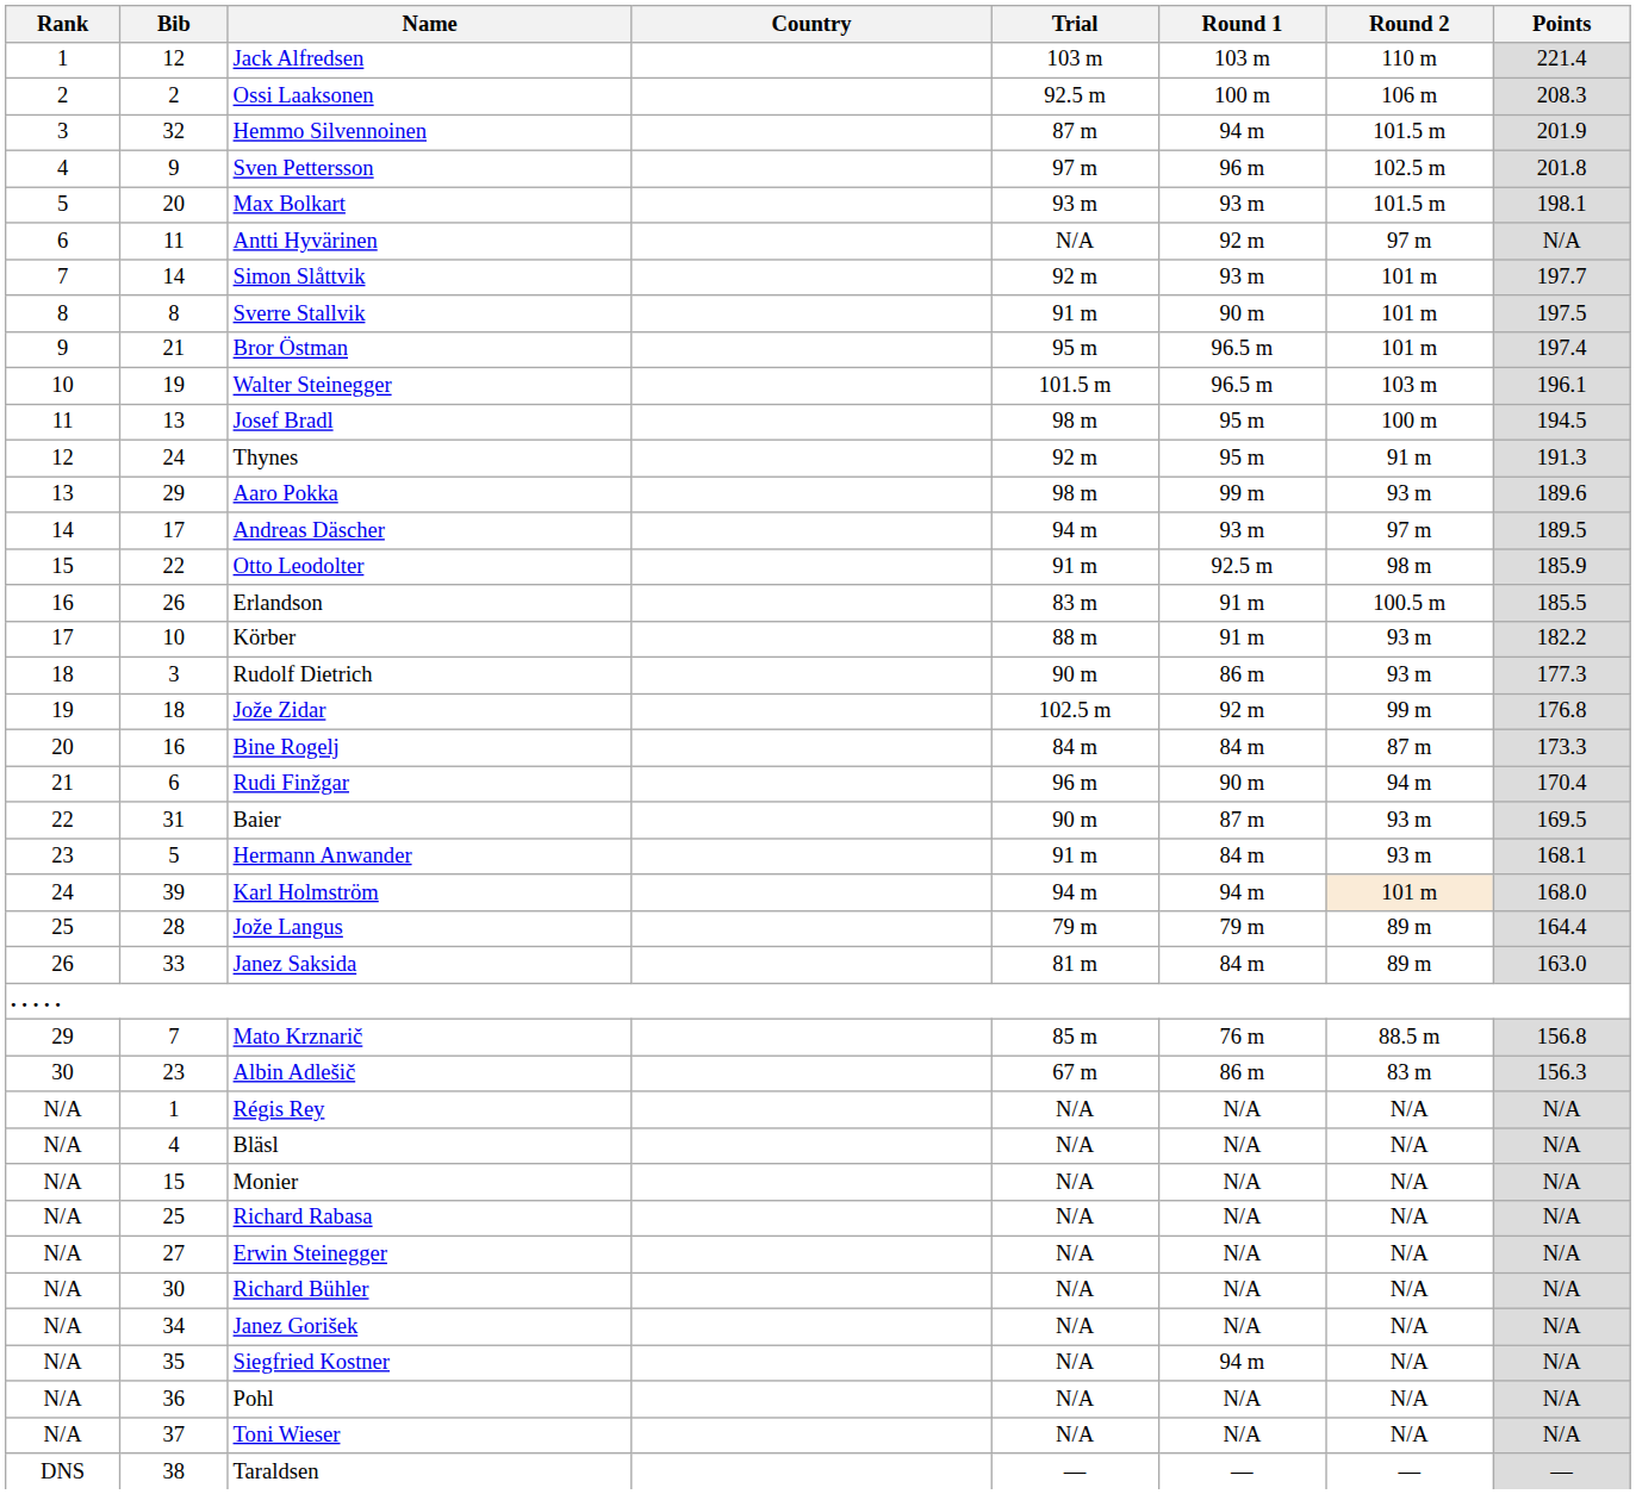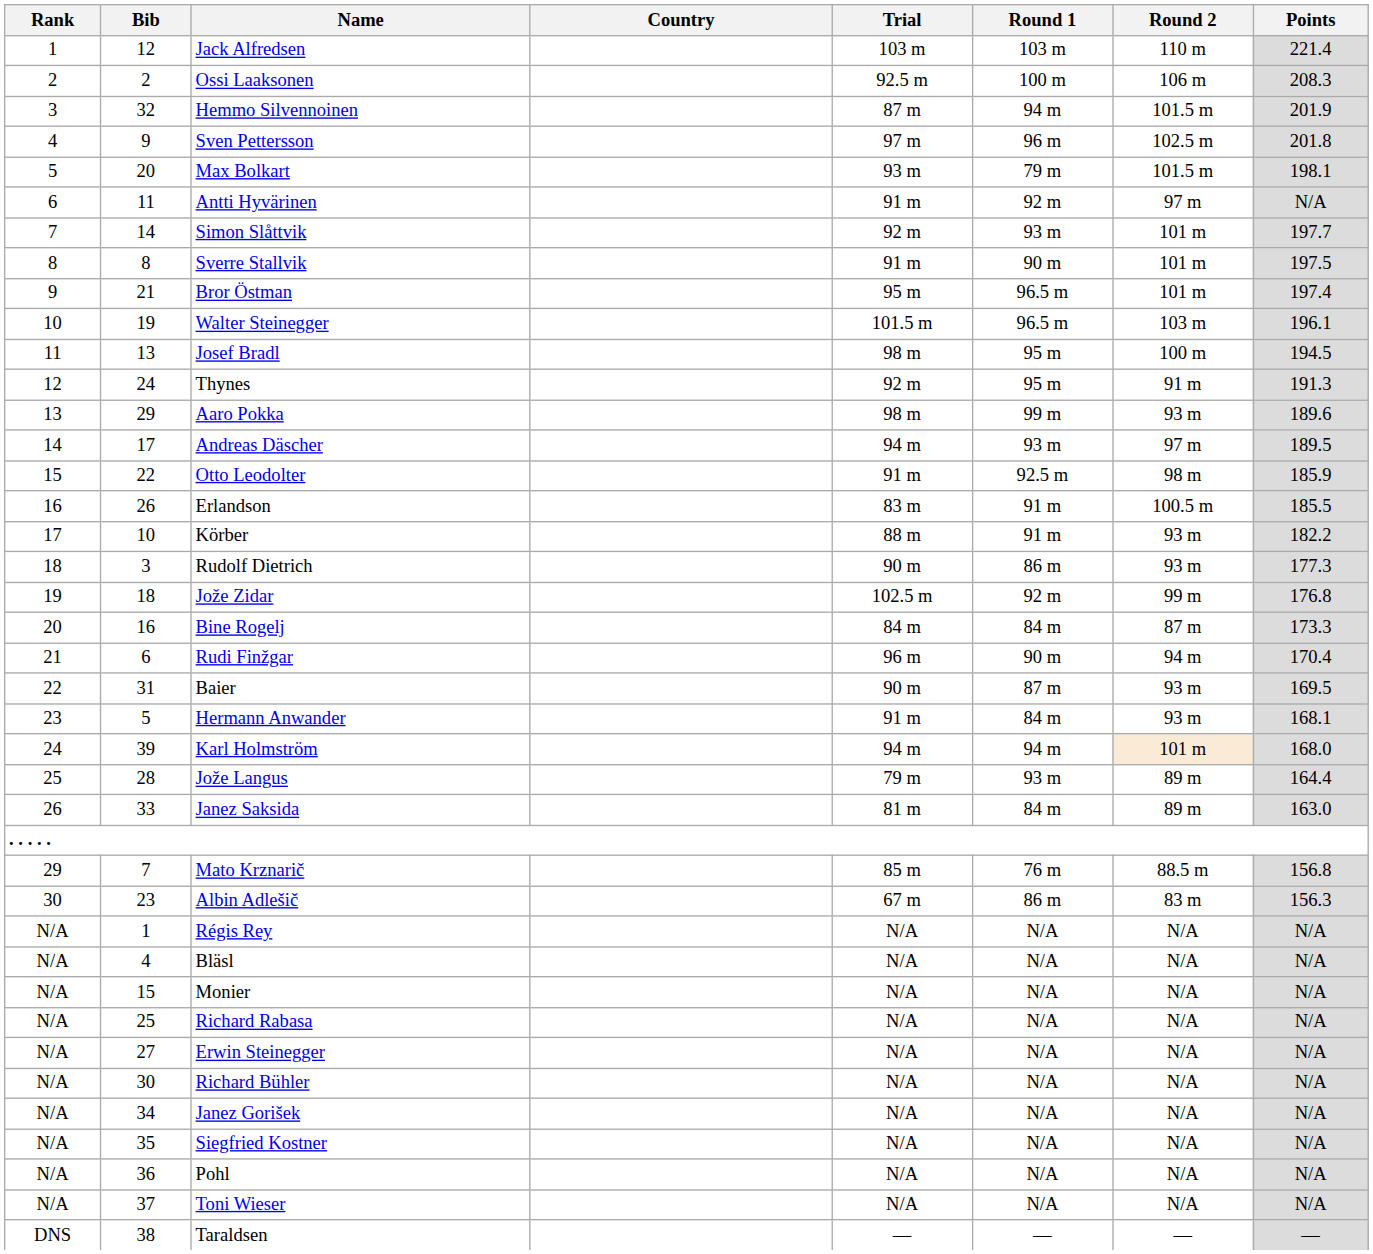 <table class="wikitable sortable" style="background:#fff; font-size:86%; width:80%; line-height:16px; border:grey solid 1px; border-collapse:collapse;">
 <tr>
 <th width="30">Rank</th>
 <th width="30">Bib</th>
 <th width="130">Name</th>
 <th width="115">Country</th>
 <th width="50">Trial</th>
 <th width="50">Round 1</th>
 <th width="50">Round 2</th>
 <th width="40">Points</th>
 </tr>
 <tr>
 <td align=center>1</td>
 <td align=center>12</td>
 <td><a href='#'>Jack Alfredsen</a></td>
 <td></td>
 <td align=center>103 m</td>
 <td align=center>103 m</td>
 <td align=center>110 m</td>
 <td align=center bgcolor=#DCDCDC>221.4</td>
 </tr>
 <tr>
 <td align=center>2</td>
 <td align=center>2</td>
 <td><a href='#'>Ossi Laaksonen</a></td>
 <td></td>
 <td align=center>92.5 m</td>
 <td align=center>100 m</td>
 <td align=center>106 m</td>
 <td align=center bgcolor=#DCDCDC>208.3</td>
 </tr>
 <tr>
 <td align=center>3</td>
 <td align=center>32</td>
 <td><a href='#'>Hemmo Silvennoinen</a></td>
 <td></td>
 <td align=center>87 m</td>
 <td align=center>94 m</td>
 <td align=center>101.5 m</td>
 <td align=center bgcolor=#DCDCDC>201.9</td>
 </tr>
 <tr>
 <td align=center>4</td>
 <td align=center>9</td>
 <td><a href='#'>Sven Pettersson</a></td>
 <td></td>
 <td align=center>97 m</td>
 <td align=center>96 m</td>
 <td align=center>102.5 m</td>
 <td align=center bgcolor=#DCDCDC>201.8</td>
 </tr>
 <tr>
 <td align=center>5</td>
 <td align=center>20</td>
 <td><a href='#'>Max Bolkart</a></td>
 <td></td>
 <td align=center>93 m</td>
-<td align=center>93 m</td>
+<td align=center>79 m</td>
 <td align=center>101.5 m</td>
 <td align=center bgcolor=#DCDCDC>198.1</td>
 </tr>
 <tr>
 <td align=center>6</td>
 <td align=center>11</td>
 <td><a href='#'>Antti Hyvärinen</a></td>
 <td></td>
-<td align=center>N/A</td>
+<td align=center>91 m</td>
 <td align=center>92 m</td>
 <td align=center>97 m</td>
 <td align=center bgcolor=#DCDCDC>N/A</td>
 </tr>
 <tr>
 <td align=center>7</td>
 <td align=center>14</td>
 <td><a href='#'>Simon Slåttvik</a></td>
 <td></td>
 <td align=center>92 m</td>
 <td align=center>93 m</td>
 <td align=center>101 m</td>
 <td align=center bgcolor=#DCDCDC>197.7</td>
 </tr>
 <tr>
 <td align=center>8</td>
 <td align=center>8</td>
 <td><a href='#'>Sverre Stallvik</a></td>
 <td></td>
 <td align=center>91 m</td>
 <td align=center>90 m</td>
 <td align=center>101 m</td>
 <td align=center bgcolor=#DCDCDC>197.5</td>
 </tr>
 <tr>
 <td align=center>9</td>
 <td align=center>21</td>
 <td><a href='#'>Bror Östman</a></td>
 <td></td>
 <td align=center>95 m</td>
 <td align=center>96.5 m</td>
 <td align=center>101 m</td>
 <td align=center bgcolor=#DCDCDC>197.4</td>
 </tr>
 <tr>
 <td align=center>10</td>
 <td align=center>19</td>
 <td><a href='#'>Walter Steinegger</a></td>
 <td></td>
 <td align=center>101.5 m</td>
 <td align=center>96.5 m</td>
 <td align=center>103 m</td>
 <td align=center bgcolor=#DCDCDC>196.1</td>
 </tr>
 <tr>
 <td align=center>11</td>
 <td align=center>13</td>
 <td><a href='#'>Josef Bradl</a></td>
 <td></td>
 <td align=center>98 m</td>
 <td align=center>95 m</td>
 <td align=center>100 m</td>
 <td align=center bgcolor=#DCDCDC>194.5</td>
 </tr>
 <tr>
 <td align=center>12</td>
 <td align=center>24</td>
 <td>Thynes</td>
 <td></td>
 <td align=center>92 m</td>
 <td align=center>95 m</td>
 <td align=center>91 m</td>
 <td align=center bgcolor=#DCDCDC>191.3</td>
 </tr>
 <tr>
 <td align=center>13</td>
 <td align=center>29</td>
 <td><a href='#'>Aaro Pokka</a></td>
 <td></td>
 <td align=center>98 m</td>
 <td align=center>99 m</td>
 <td align=center>93 m</td>
 <td align=center bgcolor=#DCDCDC>189.6</td>
 </tr>
 <tr>
 <td align=center>14</td>
 <td align=center>17</td>
 <td><a href='#'>Andreas Däscher</a></td>
 <td></td>
 <td align=center>94 m</td>
 <td align=center>93 m</td>
 <td align=center>97 m</td>
 <td align=center bgcolor=#DCDCDC>189.5</td>
 </tr>
 <tr>
 <td align=center>15</td>
 <td align=center>22</td>
 <td><a href='#'>Otto Leodolter</a></td>
 <td></td>
 <td align=center>91 m</td>
 <td align=center>92.5 m</td>
 <td align=center>98 m</td>
 <td align=center bgcolor=#DCDCDC>185.9</td>
 </tr>
 <tr>
 <td align=center>16</td>
 <td align=center>26</td>
 <td>Erlandson</td>
 <td></td>
 <td align=center>83 m</td>
 <td align=center>91 m</td>
 <td align=center>100.5 m</td>
 <td align=center bgcolor=#DCDCDC>185.5</td>
 </tr>
 <tr>
 <td align=center>17</td>
 <td align=center>10</td>
 <td>Körber</td>
 <td></td>
 <td align=center>88 m</td>
 <td align=center>91 m</td>
 <td align=center>93 m</td>
 <td align=center bgcolor=#DCDCDC>182.2</td>
 </tr>
 <tr>
 <td align=center>18</td>
 <td align=center>3</td>
 <td>Rudolf Dietrich</td>
 <td></td>
 <td align=center>90 m</td>
 <td align=center>86 m</td>
 <td align=center>93 m</td>
 <td align=center bgcolor=#DCDCDC>177.3</td>
 </tr>
 <tr>
 <td align=center>19</td>
 <td align=center>18</td>
 <td><a href='#'>Jože Zidar</a></td>
 <td></td>
 <td align=center>102.5 m</td>
 <td align=center>92 m</td>
 <td align=center>99 m</td>
 <td align=center bgcolor=#DCDCDC>176.8</td>
 </tr>
 <tr>
 <td align=center>20</td>
 <td align=center>16</td>
 <td><a href='#'>Bine Rogelj</a></td>
 <td></td>
 <td align=center>84 m</td>
 <td align=center>84 m</td>
 <td align=center>87 m</td>
 <td align=center bgcolor=#DCDCDC>173.3</td>
 </tr>
 <tr>
 <td align=center>21</td>
 <td align=center>6</td>
 <td><a href='#'>Rudi Finžgar</a></td>
 <td></td>
 <td align=center>96 m</td>
 <td align=center>90 m</td>
 <td align=center>94 m</td>
 <td align=center bgcolor=#DCDCDC>170.4</td>
 </tr>
 <tr>
 <td align=center>22</td>
 <td align=center>31</td>
 <td>Baier</td>
 <td></td>
 <td align=center>90 m</td>
 <td align=center>87 m</td>
 <td align=center>93 m</td>
 <td align=center bgcolor=#DCDCDC>169.5</td>
 </tr>
 <tr>
 <td align=center>23</td>
 <td align=center>5</td>
 <td><a href='#'>Hermann Anwander</a></td>
 <td></td>
 <td align=center>91 m</td>
 <td align=center>84 m</td>
 <td align=center>93 m</td>
 <td align=center bgcolor=#DCDCDC>168.1</td>
 </tr>
 <tr>
 <td align=center>24</td>
 <td align=center>39</td>
 <td><a href='#'>Karl Holmström</a></td>
 <td></td>
 <td align=center>94 m</td>
 <td align=center>94 m</td>
 <td align=center bgcolor=#FAEBD7>101 m</td>
 <td align=center bgcolor=#DCDCDC>168.0</td>
 </tr>
 <tr>
 <td align=center>25</td>
 <td align=center>28</td>
 <td><a href='#'>Jože Langus</a></td>
 <td></td>
 <td align=center>79 m</td>
-<td align=center>79 m</td>
+<td align=center>93 m</td>
 <td align=center>89 m</td>
 <td align=center bgcolor=#DCDCDC>164.4</td>
 </tr>
 <tr>
 <td align=center>26</td>
 <td align=center>33</td>
 <td><a href='#'>Janez Saksida</a></td>
 <td></td>
 <td align=center>81 m</td>
 <td align=center>84 m</td>
 <td align=center>89 m</td>
 <td align=center bgcolor=#DCDCDC>163.0</td>
 </tr>
 <tr>
 <td colspan=9><strong>. . . . .</strong></td>
 </tr>
 <tr>
 <td align=center>29</td>
 <td align=center>7</td>
 <td><a href='#'>Mato Krznarič</a></td>
 <td></td>
 <td align=center>85 m</td>
 <td align=center>76 m</td>
 <td align=center>88.5 m</td>
 <td align=center bgcolor=#DCDCDC>156.8</td>
 </tr>
 <tr>
 <td align=center>30</td>
 <td align=center>23</td>
 <td><a href='#'>Albin Adlešič</a></td>
 <td></td>
 <td align=center>67 m</td>
 <td align=center>86 m</td>
 <td align=center>83 m</td>
 <td align=center bgcolor=#DCDCDC>156.3</td>
 </tr>
 <tr>
 <td align=center>N/A</td>
 <td align=center>1</td>
 <td><a href='#'>Régis Rey</a></td>
 <td></td>
 <td align=center>N/A</td>
 <td align=center>N/A</td>
 <td align=center>N/A</td>
 <td align=center bgcolor=#DCDCDC>N/A</td>
 </tr>
 <tr>
 <td align=center>N/A</td>
 <td align=center>4</td>
 <td>Bläsl</td>
 <td></td>
 <td align=center>N/A</td>
 <td align=center>N/A</td>
 <td align=center>N/A</td>
 <td align=center bgcolor=#DCDCDC>N/A</td>
 </tr>
 <tr>
 <td align=center>N/A</td>
 <td align=center>15</td>
 <td>Monier</td>
 <td></td>
 <td align=center>N/A</td>
 <td align=center>N/A</td>
 <td align=center>N/A</td>
 <td align=center bgcolor=#DCDCDC>N/A</td>
 </tr>
 <tr>
 <td align=center>N/A</td>
 <td align=center>25</td>
 <td><a href='#'>Richard Rabasa</a></td>
 <td></td>
 <td align=center>N/A</td>
 <td align=center>N/A</td>
 <td align=center>N/A</td>
 <td align=center bgcolor=#DCDCDC>N/A</td>
 </tr>
 <tr>
 <td align=center>N/A</td>
 <td align=center>27</td>
 <td><a href='#'>Erwin Steinegger</a></td>
 <td></td>
 <td align=center>N/A</td>
 <td align=center>N/A</td>
 <td align=center>N/A</td>
 <td align=center bgcolor=#DCDCDC>N/A</td>
 </tr>
 <tr>
 <td align=center>N/A</td>
 <td align=center>30</td>
 <td><a href='#'>Richard Bühler</a></td>
 <td></td>
 <td align=center>N/A</td>
 <td align=center>N/A</td>
 <td align=center>N/A</td>
 <td align=center bgcolor=#DCDCDC>N/A</td>
 </tr>
 <tr>
 <td align=center>N/A</td>
 <td align=center>34</td>
 <td><a href='#'>Janez Gorišek</a></td>
 <td></td>
 <td align=center>N/A</td>
 <td align=center>N/A</td>
 <td align=center>N/A</td>
 <td align=center bgcolor=#DCDCDC>N/A</td>
 </tr>
 <tr>
 <td align=center>N/A</td>
 <td align=center>35</td>
 <td><a href='#'>Siegfried Kostner</a></td>
 <td></td>
 <td align=center>N/A</td>
-<td align=center>94 m</td>
+<td align=center>N/A</td>
 <td align=center>N/A</td>
 <td align=center bgcolor=#DCDCDC>N/A</td>
 </tr>
 <tr>
 <td align=center>N/A</td>
 <td align=center>36</td>
 <td>Pohl</td>
 <td></td>
 <td align=center>N/A</td>
 <td align=center>N/A</td>
 <td align=center>N/A</td>
 <td align=center bgcolor=#DCDCDC>N/A</td>
 </tr>
 <tr>
 <td align=center>N/A</td>
 <td align=center>37</td>
 <td><a href='#'>Toni Wieser</a></td>
 <td></td>
 <td align=center>N/A</td>
 <td align=center>N/A</td>
 <td align=center>N/A</td>
 <td align=center bgcolor=#DCDCDC>N/A</td>
 </tr>
 <tr>
 <td align=center>DNS</td>
 <td align=center>38</td>
 <td>Taraldsen</td>
 <td></td>
 <td align=center>—</td>
 <td align=center>—</td>
 <td align=center>—</td>
 <td align=center bgcolor=#DCDCDC>—</td>
 </tr>
 </table>
